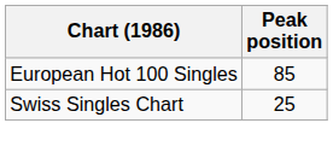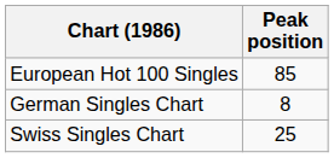 <table class="wikitable sortable">
 <tr>
 <th>Chart (1986)</th>
 <th>Peak<br>position</th>
 </tr>
 <tr>
 <td>European Hot 100 Singles</td>
 <td style="text-align:center;">85</td>
 </tr>
 <tr>
+<td>German Singles Chart</td>
+<td style="text-align:center;">8</td>
+</tr>
+<tr>
 <td>Swiss Singles Chart</td>
 <td style="text-align:center;">25</td>
 </tr>
 </table>
